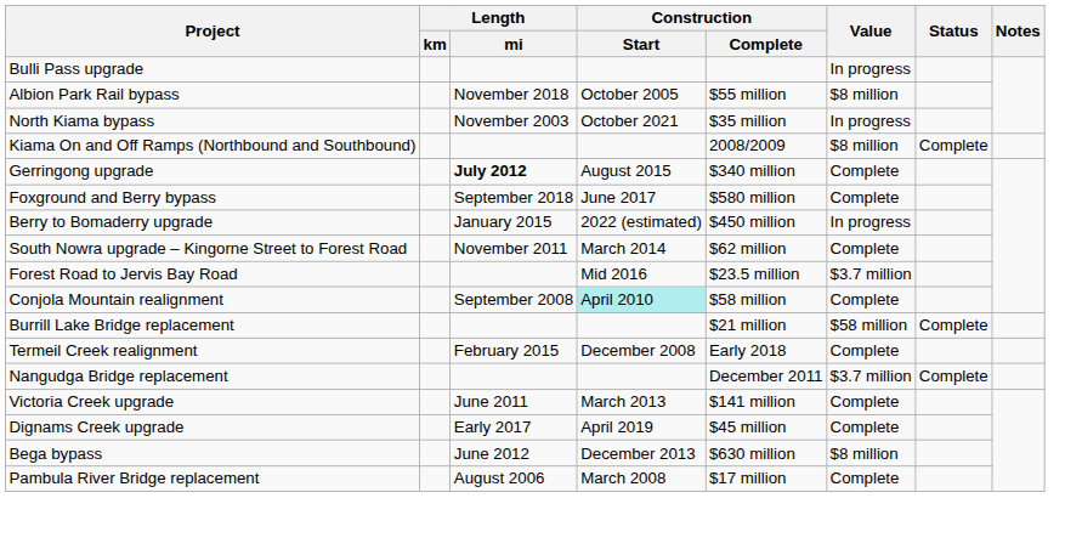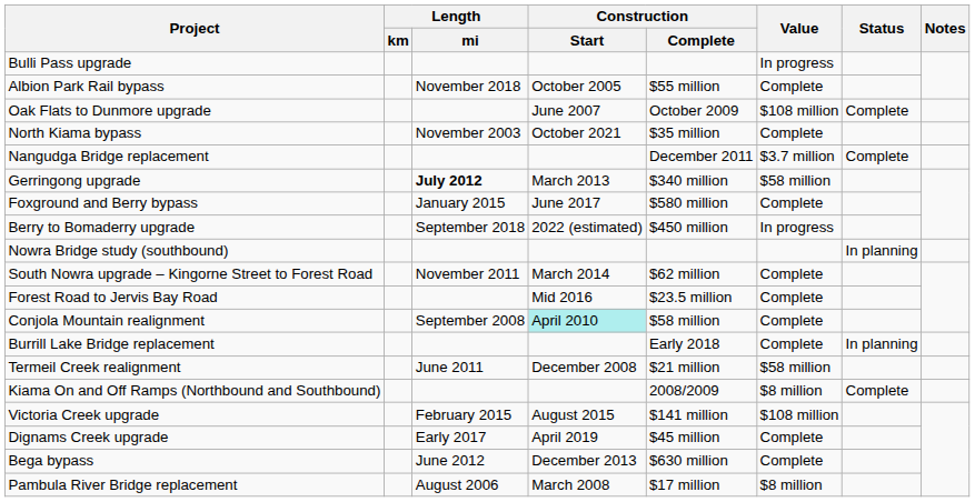 <table class="wikitable plainrowheaders sortable">
 <tr>
 <th scope="col" rowspan="2">Project</th>
 <th scope="col" colspan="2" data-sort-type="number">Length</th>
 <th scope="col" colspan="2">Construction</th>
 <th scope="col" rowspan="2">Value</th>
 <th scope="col" rowspan="2" data-sort-type="number">Status</th>
 <th scope="col" rowspan="2">Notes</th>
 </tr>
 <tr>
 <th scope="col" data-sort-type="number">km</th>
 <th scope="col" data-sort-type="number">mi</th>
 <th scope="col" data-sort-type="number">Start</th>
 <th scope="col" data-sort-type="number">Complete</th>
 </tr>
 <tr>
 <td scope="row">Bulli Pass upgrade</td>
 <td></td>
 <td></td>
 <td></td>
 <td></td>
 <td data-sort-value="9">In progress</td>
 <td></td>
 </tr>
 <tr>
 <td scope="row">Albion Park Rail bypass</td>
 <td></td>
 <td>November 2018</td>
 <td>October 2005</td>
 <td>$55 million</td>
-<td>$8 million</td>
+<td data-sort-value="9">Complete</td>
+<td></td>
+</tr>
+<tr>
+<td scope="row">Oak Flats to Dunmore upgrade</td>
+<td></td>
+<td></td>
+<td>June 2007</td>
+<td>October 2009</td>
+<td>$108 million</td>
+<td data-sort-value="9">Complete</td>
 <td></td>
 </tr>
 <tr>
 <td scope="row">North Kiama bypass</td>
 <td></td>
 <td>November 2003</td>
 <td>October 2021</td>
 <td>$35 million</td>
-<td data-sort-value="9">In progress</td>
+<td data-sort-value="9">Complete</td>
 <td></td>
 </tr>
 <tr>
-<td scope="row">Kiama On and Off Ramps (Northbound and Southbound)</td>
+<td scope="row">Nangudga Bridge replacement</td>
 <td></td>
 <td></td>
 <td></td>
-<td>2008/2009</td>
-<td>$8 million</td>
+<td>December 2011</td>
+<td>$3.7 million</td>
 <td data-sort-value="9">Complete</td>
 <td></td>
 </tr>
 <tr>
 <td scope="row">Gerringong upgrade</td>
 <td></td>
 <td><strong>July 2012</strong></td>
-<td>August 2015</td>
+<td>March 2013</td>
 <td>$340 million</td>
-<td data-sort-value="9">Complete</td>
+<td>$58 million</td>
 <td></td>
 </tr>
 <tr>
 <td scope="row">Foxground and Berry bypass</td>
 <td></td>
-<td>September 2018</td>
+<td>January 2015</td>
 <td>June 2017</td>
 <td>$580 million</td>
 <td data-sort-value="9">Complete</td>
 <td></td>
 </tr>
 <tr>
 <td scope="row">Berry to Bomaderry upgrade</td>
 <td></td>
-<td>January 2015</td>
+<td>September 2018</td>
 <td>2022 (estimated)</td>
 <td>$450 million</td>
 <td data-sort-value="9">In progress</td>
+<td></td>
+</tr>
+<tr>
+<td scope="row">Nowra Bridge study (southbound)</td>
+<td></td>
+<td></td>
+<td></td>
+<td></td>
+<td></td>
+<td data-sort-value="9">In planning</td>
 <td></td>
 </tr>
 <tr>
 <td scope="row">South Nowra upgrade – Kingorne Street to Forest Road</td>
 <td></td>
 <td>November 2011</td>
 <td>March 2014</td>
 <td>$62 million</td>
 <td data-sort-value="9">Complete</td>
 <td></td>
 </tr>
 <tr>
 <td scope="row">Forest Road to Jervis Bay Road</td>
 <td></td>
 <td></td>
 <td>Mid 2016</td>
 <td>$23.5 million</td>
-<td>$3.7 million</td>
+<td data-sort-value="9">Complete</td>
 <td></td>
 </tr>
 <tr>
 <td scope="row">Conjola Mountain realignment</td>
 <td></td>
 <td>September 2008</td>
 <td style="background: paleturquoise;">April 2010</td>
 <td>$58 million</td>
 <td data-sort-value="9">Complete</td>
 <td></td>
 </tr>
 <tr>
 <td scope="row">Burrill Lake Bridge replacement</td>
 <td></td>
 <td></td>
 <td></td>
-<td>$21 million</td>
-<td>$58 million</td>
+<td>Early 2018</td>
 <td data-sort-value="9">Complete</td>
+<td data-sort-value="9">In planning</td>
 <td></td>
 </tr>
 <tr>
 <td scope="row">Termeil Creek realignment</td>
 <td></td>
-<td>February 2015</td>
+<td>June 2011</td>
 <td>December 2008</td>
-<td>Early 2018</td>
-<td data-sort-value="9">Complete</td>
+<td>$21 million</td>
+<td>$58 million</td>
 <td></td>
 </tr>
 <tr>
-<td scope="row">Nangudga Bridge replacement</td>
+<td scope="row">Kiama On and Off Ramps (Northbound and Southbound)</td>
 <td></td>
 <td></td>
 <td></td>
-<td>December 2011</td>
-<td>$3.7 million</td>
+<td>2008/2009</td>
+<td>$8 million</td>
 <td data-sort-value="9">Complete</td>
 <td></td>
 </tr>
 <tr>
 <td scope="row">Victoria Creek upgrade</td>
 <td></td>
-<td>June 2011</td>
-<td>March 2013</td>
+<td>February 2015</td>
+<td>August 2015</td>
 <td>$141 million</td>
-<td data-sort-value="9">Complete</td>
+<td>$108 million</td>
 <td></td>
 </tr>
 <tr>
 <td scope="row">Dignams Creek upgrade</td>
 <td></td>
 <td>Early 2017</td>
 <td>April 2019</td>
 <td>$45 million</td>
 <td data-sort-value="9">Complete</td>
 <td></td>
 </tr>
 <tr>
 <td scope="row">Bega bypass</td>
 <td></td>
 <td>June 2012</td>
 <td>December 2013</td>
 <td>$630 million</td>
-<td>$8 million</td>
+<td data-sort-value="9">Complete</td>
 <td></td>
 </tr>
 <tr>
 <td scope="row">Pambula River Bridge replacement</td>
 <td></td>
 <td>August 2006</td>
 <td>March 2008</td>
 <td>$17 million</td>
-<td data-sort-value="9">Complete</td>
+<td>$8 million</td>
 <td></td>
 </tr>
 </table>
